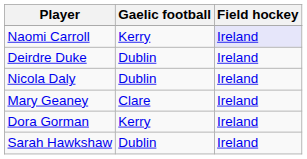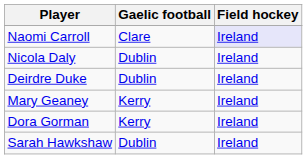 <table class="wikitable collapsible">
 <tr>
 <th>Player</th>
 <th>Gaelic football</th>
 <th>Field hockey</th>
 </tr>
 <tr 15B.C>
 </tr>
 <tr>
 <td><a href='#'>Naomi Carroll</a></td>
-<td><a href='#'>Kerry</a></td>
+<td><a href='#'>Clare</a></td>
 <td style="background: lavender;"><a href='#'>Ireland</a></td>
+</tr>
+<tr>
+<td><a href='#'>Nicola Daly</a></td>
+<td><a href='#'>Dublin</a></td>
+<td><a href='#'>Ireland</a> <em></em></td>
 </tr>
 <tr>
 <td><a href='#'>Deirdre Duke</a></td>
 <td><a href='#'>Dublin</a> <em></em></td>
 <td><a href='#'>Ireland</a> <em></em></td>
 </tr>
 <tr>
-<td><a href='#'>Nicola Daly</a></td>
-<td><a href='#'>Dublin</a></td>
-<td><a href='#'>Ireland</a> <em></em></td>
-</tr>
-<tr>
 <td><a href='#'>Mary Geaney</a></td>
-<td><a href='#'>Clare</a></td>
+<td><a href='#'>Kerry</a></td>
 <td><a href='#'>Ireland</a></td>
 </tr>
 <tr>
 <td><a href='#'>Dora Gorman</a></td>
 <td><a href='#'>Kerry</a></td>
 <td><a href='#'>Ireland</a> <em></em></td>
 </tr>
 <tr>
 <td><a href='#'>Sarah Hawkshaw</a></td>
 <td><a href='#'>Dublin</a> <em></em></td>
 <td><a href='#'>Ireland</a></td>
 </tr>
 </table>
